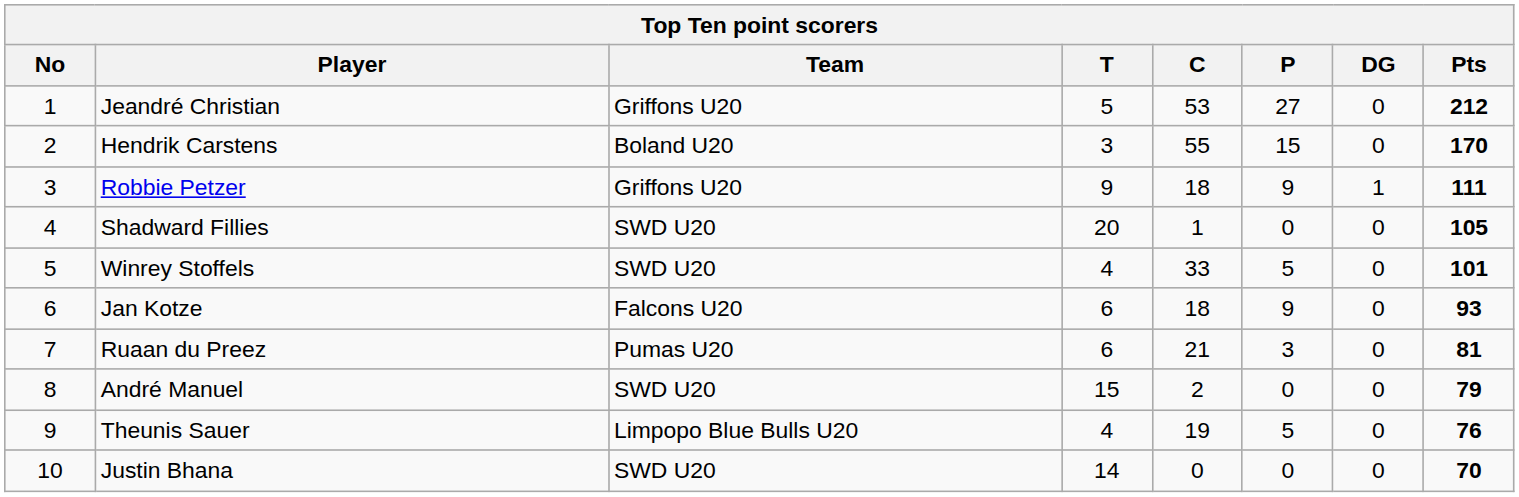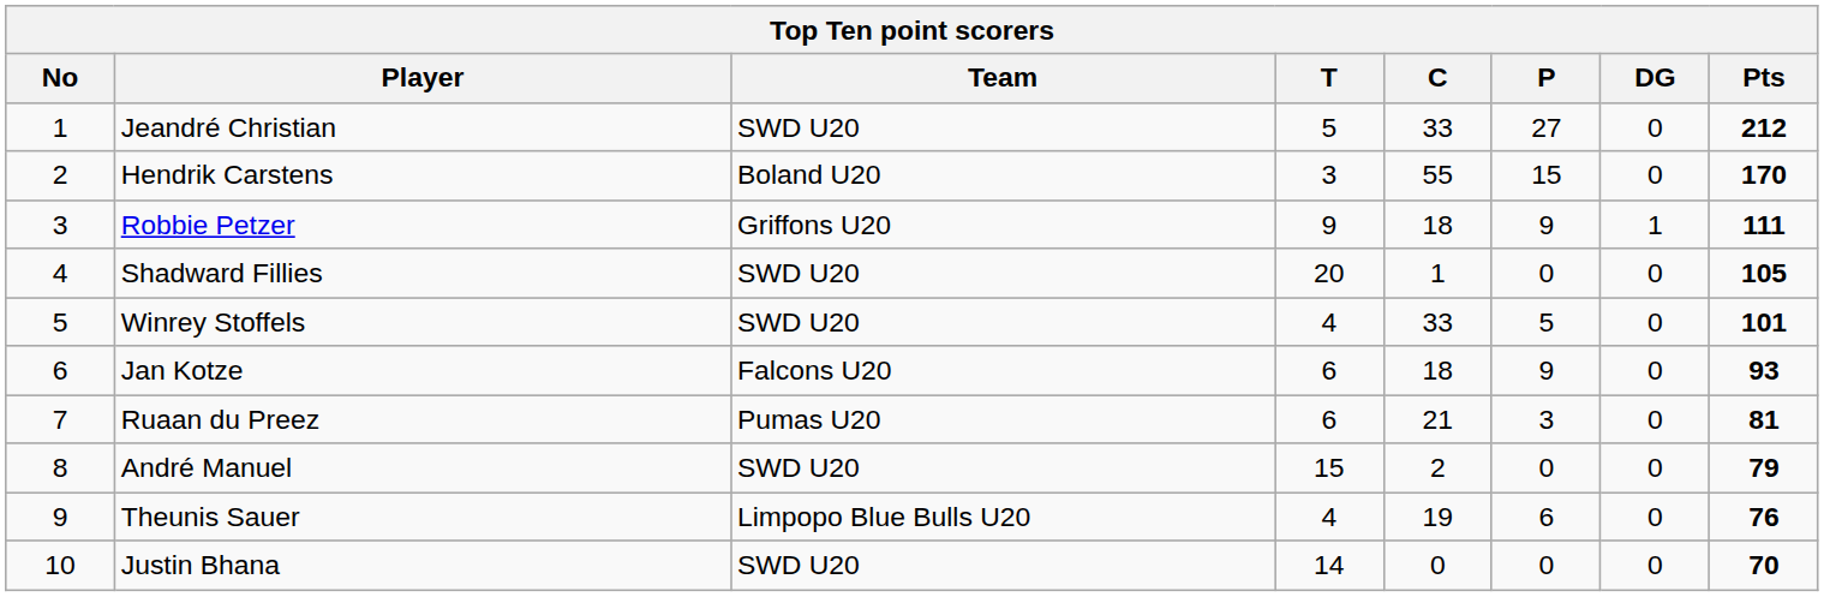 <table class="wikitable sortable" style="text-align:center; line-height:130%; font-size:90%; width:60%;">
 <tr>
 <th colspan="100%">Top Ten point scorers</th>
 </tr>
 <tr>
 <th style="width:6%;">No</th>
 <th style="width:34%;">Player</th>
 <th style="width:30%;">Team</th>
 <th style="width:6%;">T</th>
 <th style="width:6%;">C</th>
 <th style="width:6%;">P</th>
 <th style="width:6%;">DG</th>
 <th style="width:6%;">Pts<br></th>
 </tr>
 <tr>
 <td>1</td>
 <td style="text-align:left;">Jeandré Christian</td>
-<td style="text-align:left;">Griffons U20</td>
+<td style="text-align:left;">SWD U20</td>
 <td>5</td>
-<td>53</td>
+<td>33</td>
 <td>27</td>
 <td>0</td>
 <td><strong>212</strong></td>
 </tr>
 <tr>
 <td>2</td>
 <td style="text-align:left;">Hendrik Carstens</td>
 <td style="text-align:left;">Boland U20</td>
 <td>3</td>
 <td>55</td>
 <td>15</td>
 <td>0</td>
 <td><strong>170</strong></td>
 </tr>
 <tr>
 <td>3</td>
 <td style="text-align:left;"><a href='#'>Robbie Petzer</a></td>
 <td style="text-align:left;">Griffons U20</td>
 <td>9</td>
 <td>18</td>
 <td>9</td>
 <td>1</td>
 <td><strong>111</strong></td>
 </tr>
 <tr>
 <td>4</td>
 <td style="text-align:left;">Shadward Fillies</td>
 <td style="text-align:left;">SWD U20</td>
 <td>20</td>
 <td>1</td>
 <td>0</td>
 <td>0</td>
 <td><strong>105</strong></td>
 </tr>
 <tr>
 <td>5</td>
 <td style="text-align:left;">Winrey Stoffels</td>
 <td style="text-align:left;">SWD U20</td>
 <td>4</td>
 <td>33</td>
 <td>5</td>
 <td>0</td>
 <td><strong>101</strong></td>
 </tr>
 <tr>
 <td>6</td>
 <td style="text-align:left;">Jan Kotze</td>
 <td style="text-align:left;">Falcons U20</td>
 <td>6</td>
 <td>18</td>
 <td>9</td>
 <td>0</td>
 <td><strong>93</strong></td>
 </tr>
 <tr>
 <td>7</td>
 <td style="text-align:left;">Ruaan du Preez</td>
 <td style="text-align:left;">Pumas U20</td>
 <td>6</td>
 <td>21</td>
 <td>3</td>
 <td>0</td>
 <td><strong>81</strong></td>
 </tr>
 <tr>
 <td>8</td>
 <td style="text-align:left;">André Manuel</td>
 <td style="text-align:left;">SWD U20</td>
 <td>15</td>
 <td>2</td>
 <td>0</td>
 <td>0</td>
 <td><strong>79</strong></td>
 </tr>
 <tr>
 <td>9</td>
 <td style="text-align:left;">Theunis Sauer</td>
 <td style="text-align:left;">Limpopo Blue Bulls U20</td>
 <td>4</td>
 <td>19</td>
-<td>5</td>
+<td>6</td>
 <td>0</td>
 <td><strong>76</strong></td>
 </tr>
 <tr>
 <td>10</td>
 <td style="text-align:left;">Justin Bhana</td>
 <td style="text-align:left;">SWD U20</td>
 <td>14</td>
 <td>0</td>
 <td>0</td>
 <td>0</td>
 <td><strong>70</strong></td>
 </tr>
 </table>
